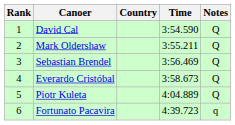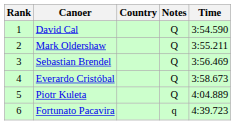 <table class="wikitable sortable" style="text-align:center;">
 <tr>
 <th>Rank</th>
 <th>Canoer</th>
 <th>Country</th>
+<th>Notes</th>
 <th>Time</th>
-<th>Notes</th>
 </tr>
 <tr bgcolor=ccffcc>
 <td>1</td>
 <td align="left"><a href='#'>David Cal</a></td>
 <td align="left"></td>
+<td>Q</td>
 <td>3:54.590</td>
-<td>Q</td>
 </tr>
 <tr bgcolor=ccffcc>
 <td>2</td>
 <td align="left"><a href='#'>Mark Oldershaw</a></td>
 <td align="left"></td>
+<td>Q</td>
 <td>3:55.211</td>
-<td>Q</td>
 </tr>
 <tr bgcolor=ccffcc>
 <td>3</td>
 <td align="left"><a href='#'>Sebastian Brendel</a></td>
 <td align="left"></td>
+<td>Q</td>
 <td>3:56.469</td>
-<td>Q</td>
 </tr>
 <tr bgcolor=ccffcc>
 <td>4</td>
 <td align="left"><a href='#'>Everardo Cristóbal</a></td>
 <td align="left"></td>
+<td>Q</td>
 <td>3:58.673</td>
-<td>Q</td>
 </tr>
 <tr bgcolor=ccffcc>
 <td>5</td>
 <td align="left"><a href='#'>Piotr Kuleta</a></td>
 <td align="left"></td>
+<td>Q</td>
 <td>4:04.889</td>
-<td>Q</td>
 </tr>
 <tr bgcolor=ccffcc>
 <td>6</td>
 <td align="left"><a href='#'>Fortunato Pacavira</a></td>
 <td align="left"></td>
+<td>q</td>
 <td>4:39.723</td>
-<td>q</td>
 </tr>
 </table>
